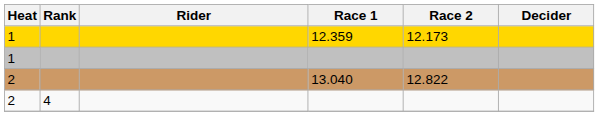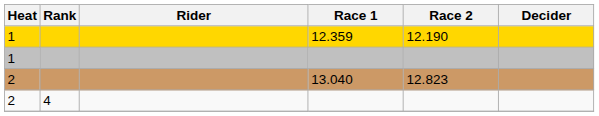 <table class="wikitable" style="font-size:95%" style="text-align:center">
 <tr>
 <th>Heat</th>
 <th>Rank</th>
 <th width=250>Rider</th>
 <th width=100>Race 1</th>
 <th width=100>Race 2</th>
 <th width=100>Decider</th>
 </tr>
 <tr bgcolor=gold>
 <td>1</td>
 <td></td>
 <td align=left></td>
 <td>12.359</td>
-<td>12.173</td>
+<td>12.190</td>
 <td></td>
 </tr>
 <tr bgcolor=silver>
 <td>1</td>
 <td></td>
 <td align=left></td>
 <td></td>
 <td></td>
 <td></td>
 </tr>
 <tr bgcolor=cc9966>
 <td>2</td>
 <td></td>
 <td align=left></td>
 <td>13.040</td>
-<td>12.822</td>
+<td>12.823</td>
 <td></td>
 </tr>
 <tr>
 <td>2</td>
 <td>4</td>
 <td align=left></td>
 <td></td>
 <td></td>
 <td></td>
 </tr>
 <tr>
 </tr>
 </table>
